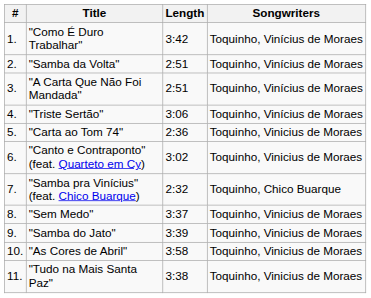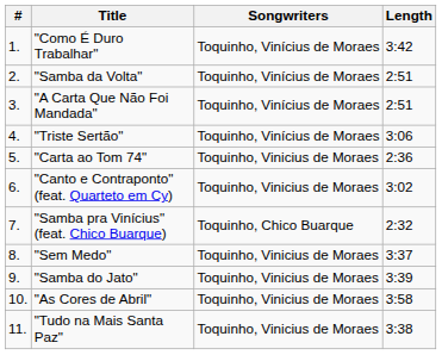 <table class="wikitable">
 <tr>
 <th>#</th>
 <th width="180">Title</th>
+<th>Songwriters</th>
 <th>Length</th>
-<th>Songwriters</th>
 </tr>
 <tr>
 <td>1.</td>
 <td>"Como É Duro Trabalhar"</td>
+<td>Toquinho, Vinícius de Moraes</td>
 <td>3:42</td>
-<td>Toquinho, Vinícius de Moraes</td>
 </tr>
 <tr>
 <td>2.</td>
 <td>"Samba da Volta"</td>
+<td>Toquinho, Vinícius de Moraes</td>
 <td>2:51</td>
-<td>Toquinho, Vinícius de Moraes</td>
 </tr>
 <tr>
 <td>3.</td>
 <td>"A Carta Que Não Foi Mandada"</td>
+<td>Toquinho, Vinícius de Moraes</td>
 <td>2:51</td>
-<td>Toquinho, Vinícius de Moraes</td>
 </tr>
 <tr>
 <td>4.</td>
 <td>"Triste Sertão"</td>
+<td>Toquinho, Vinícius de Moraes</td>
 <td>3:06</td>
-<td>Toquinho, Vinícius de Moraes</td>
 </tr>
 <tr>
 <td>5.</td>
 <td>"Carta ao Tom 74"</td>
+<td>Toquinho, Vinicius de Moraes</td>
 <td>2:36</td>
-<td>Toquinho, Vinicius de Moraes</td>
 </tr>
 <tr>
 <td>6.</td>
 <td>"Canto e Contraponto" (feat. <a href='#'>Quarteto em Cy</a>)</td>
+<td>Toquinho, Vinicius de Moraes</td>
 <td>3:02</td>
-<td>Toquinho, Vinicius de Moraes</td>
 </tr>
 <tr>
 <td>7.</td>
 <td>"Samba pra Vinícius" (feat. <a href='#'>Chico Buarque</a>)</td>
+<td>Toquinho, Chico Buarque</td>
 <td>2:32</td>
-<td>Toquinho, Chico Buarque</td>
 </tr>
 <tr>
 <td>8.</td>
 <td>"Sem Medo"</td>
+<td>Toquinho, Vinicius de Moraes</td>
 <td>3:37</td>
-<td>Toquinho, Vinicius de Moraes</td>
 </tr>
 <tr>
 <td>9.</td>
 <td>"Samba do Jato"</td>
+<td>Toquinho, Vinicius de Moraes</td>
 <td>3:39</td>
-<td>Toquinho, Vinicius de Moraes</td>
 </tr>
 <tr>
 <td>10.</td>
 <td>"As Cores de Abril"</td>
+<td>Toquinho, Vinicius de Moraes</td>
 <td>3:58</td>
-<td>Toquinho, Vinicius de Moraes</td>
 </tr>
 <tr>
 <td>11.</td>
 <td>"Tudo na Mais Santa Paz"</td>
+<td>Toquinho, Vinicius de Moraes</td>
 <td>3:38</td>
-<td>Toquinho, Vinicius de Moraes</td>
 </tr>
 </table>
